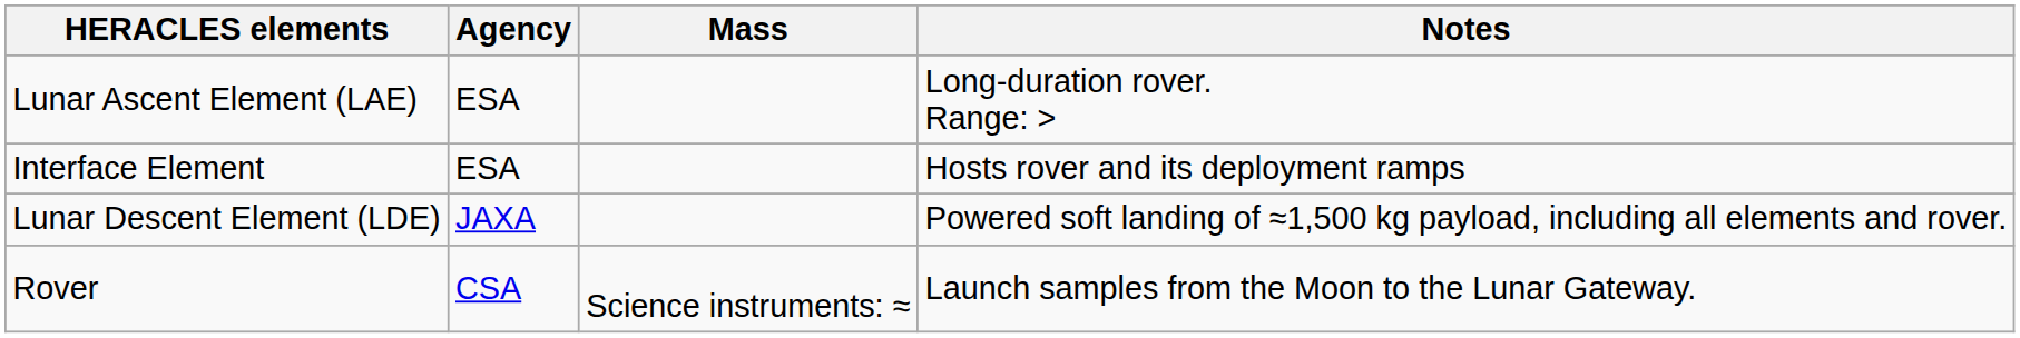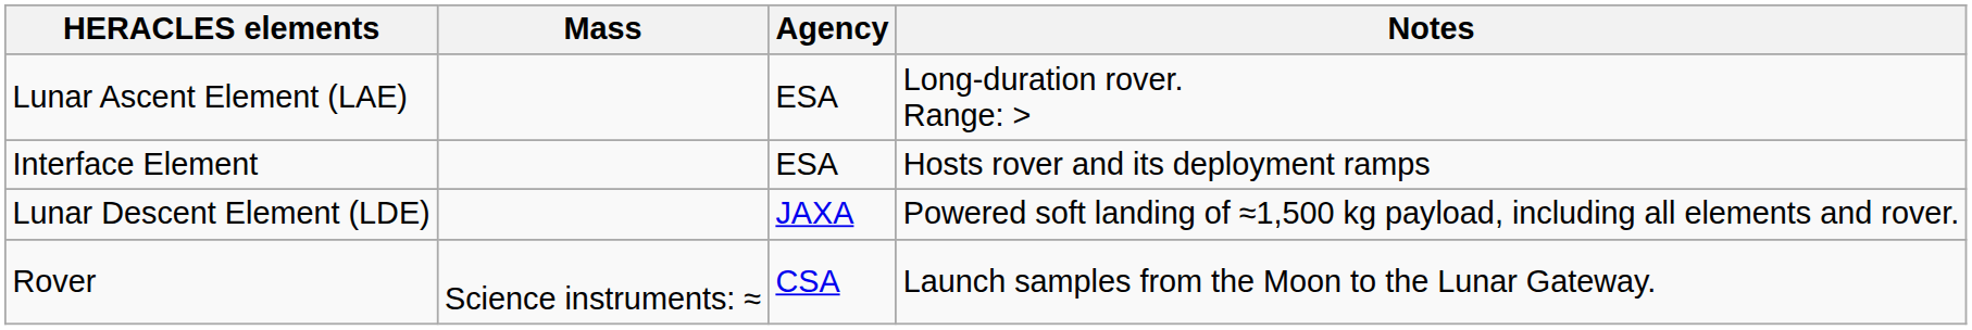 <table class="wikitable">
 <tr>
 <th>HERACLES elements</th>
+<th>Mass</th>
 <th>Agency</th>
-<th>Mass</th>
 <th>Notes</th>
 </tr>
 <tr>
 <td>Lunar Ascent Element (LAE)</td>
+<td></td>
 <td>ESA</td>
-<td></td>
 <td>Long-duration rover.<br>Range: ></td>
 </tr>
 <tr>
 <td>Interface Element</td>
+<td></td>
 <td>ESA</td>
-<td></td>
 <td>Hosts rover and its deployment ramps</td>
 </tr>
 <tr>
 <td>Lunar Descent Element (LDE)</td>
+<td></td>
 <td><a href='#'>JAXA</a></td>
-<td></td>
 <td>Powered soft landing of ≈1,500 kg payload, including all elements and rover.</td>
 </tr>
 <tr>
 <td>Rover</td>
+<td><br>Science instruments: ≈</td>
 <td><a href='#'>CSA</a></td>
-<td><br>Science instruments: ≈</td>
 <td>Launch samples from the Moon to the Lunar Gateway.</td>
 </tr>
 </table>
